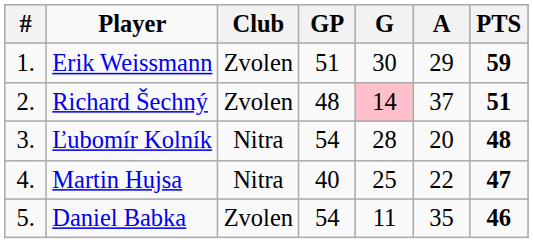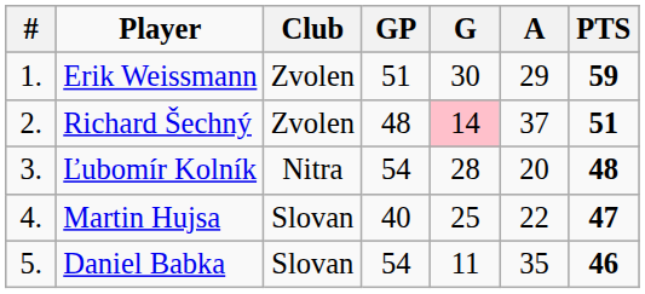 <table class="wikitable" style="text-align: center;">
 <tr>
 <th width="20"><strong>#</strong></th>
 <td><strong>Player</strong></td>
 <th width="30"><strong>Club</strong></th>
 <th width="30"><strong>GP</strong></th>
 <th width="30"><strong>G</strong></th>
 <th width="30"><strong>A</strong></th>
 <th width="30"><strong>PTS</strong></th>
 </tr>
 <tr>
 <td>1.</td>
 <td align="left"> <a href='#'>Erik Weissmann</a></td>
 <td>Zvolen</td>
 <td>51</td>
 <td>30</td>
 <td>29</td>
 <td><strong>59</strong></td>
 </tr>
 <tr>
 <td>2.</td>
 <td align="left"> <a href='#'>Richard Šechný</a></td>
 <td>Zvolen</td>
 <td>48</td>
 <td style="background: pink;">14</td>
 <td>37</td>
 <td><strong>51</strong></td>
 </tr>
 <tr>
 <td>3.</td>
 <td align="left"> <a href='#'>Ľubomír Kolník</a></td>
 <td>Nitra</td>
 <td>54</td>
 <td>28</td>
 <td>20</td>
 <td><strong>48</strong></td>
 </tr>
 <tr>
 <td>4.</td>
 <td align="left"> <a href='#'>Martin Hujsa</a></td>
-<td>Nitra</td>
+<td>Slovan</td>
 <td>40</td>
 <td>25</td>
 <td>22</td>
 <td><strong>47</strong></td>
 </tr>
 <tr>
 <td>5.</td>
 <td align="left"> <a href='#'>Daniel Babka</a></td>
-<td>Zvolen</td>
+<td>Slovan</td>
 <td>54</td>
 <td>11</td>
 <td>35</td>
 <td><strong>46</strong></td>
 </tr>
 </table>
